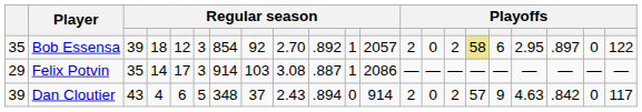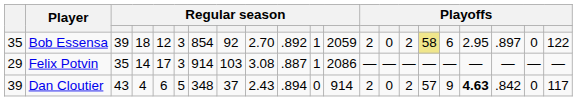 <table class="wikitable plainrowheaders" style="text-align:center;">
 <tr>
 <th scope="col" rowspan="2"></th>
 <th scope="col" rowspan="2">Player</th>
 <th scope=colgroup colspan=10>Regular season</th>
 <th scope=colgroup colspan=9>Playoffs</th>
 </tr>
 <tr>
 <th scope="col"></th>
 <th scope="col"></th>
 <th scope="col"></th>
 <th scope="col"></th>
 <th scope="col"></th>
 <th scope="col"></th>
 <th scope="col"></th>
 <th scope="col"></th>
 <th scope="col"></th>
 <th scope="col"></th>
 <th scope="col"></th>
 <th scope="col"></th>
 <th scope="col"></th>
 <th scope="col"></th>
 <th scope="col"></th>
 <th scope="col"></th>
 <th scope="col"></th>
 <th scope="col"></th>
 <th scope="col"></th>
 </tr>
 <tr>
 <td scope="row">35</td>
 <td align="left"><a href='#'>Bob Essensa</a></td>
 <td>39</td>
 <td>18</td>
 <td>12</td>
 <td>3</td>
 <td>854</td>
 <td>92</td>
 <td>2.70</td>
 <td>.892</td>
 <td>1</td>
-<td>2057</td>
+<td>2059</td>
 <td>2</td>
 <td>0</td>
 <td>2</td>
 <td style="background: khaki;">58</td>
 <td>6</td>
 <td>2.95</td>
 <td>.897</td>
 <td>0</td>
 <td>122</td>
 </tr>
 <tr>
 <td scope="row">29</td>
 <td align="left"><a href='#'>Felix Potvin</a></td>
 <td>35</td>
 <td>14</td>
 <td>17</td>
 <td>3</td>
 <td>914</td>
 <td>103</td>
 <td>3.08</td>
 <td>.887</td>
 <td>1</td>
 <td>2086</td>
 <td>—</td>
 <td>—</td>
 <td>—</td>
 <td>—</td>
 <td>—</td>
 <td>—</td>
 <td>—</td>
 <td>—</td>
 <td>—</td>
 </tr>
 <tr>
 <td scope="row">39</td>
 <td align="left"><a href='#'>Dan Cloutier</a></td>
 <td>43</td>
 <td>4</td>
 <td>6</td>
 <td>5</td>
 <td>348</td>
 <td>37</td>
 <td>2.43</td>
 <td>.894</td>
 <td>0</td>
 <td>914</td>
 <td>2</td>
 <td>0</td>
 <td>2</td>
 <td>57</td>
 <td>9</td>
-<td>4.63</td>
+<td><strong>4.63</strong></td>
 <td>.842</td>
 <td>0</td>
 <td>117</td>
 </tr>
 </table>
